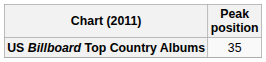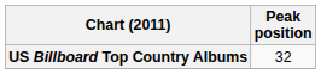 <table class="wikitable plainrowheaders">
 <tr>
 <th>Chart (2011)</th>
 <th>Peak<br>position</th>
 </tr>
 <tr>
 <th scope="row">US <em>Billboard</em> Top Country Albums</th>
-<td align="center">35</td>
+<td align="center">32</td>
 </tr>
 <tr>
 </tr>
 </table>
